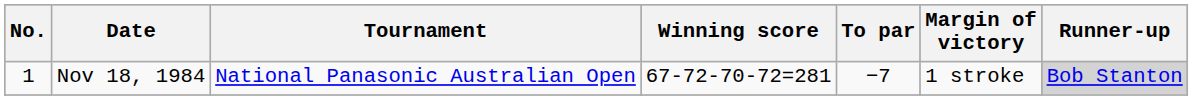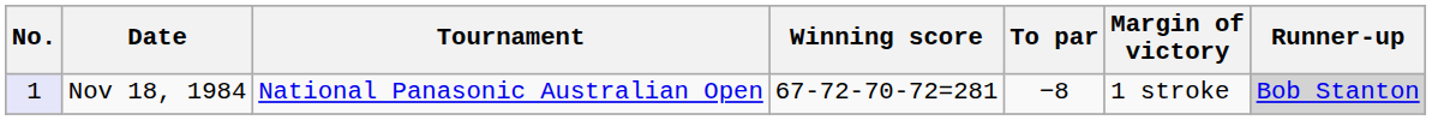 <table class="wikitable" style="font-size:95%;">
 <tr>
 <th>No.</th>
 <th>Date</th>
 <th>Tournament</th>
 <th>Winning score</th>
 <th>To par</th>
 <th>Margin of<br>victory</th>
 <th>Runner-up</th>
 </tr>
 <tr>
-<td align=center>1</td>
+<td align=center style="background: lavender;">1</td>
 <td align=right>Nov 18, 1984</td>
 <td><a href='#'>National Panasonic Australian Open</a></td>
 <td align=right>67-72-70-72=281</td>
-<td align=center>−7</td>
+<td align=center>−8</td>
 <td>1 stroke</td>
 <td style="background: lightgrey;"> <a href='#'>Bob Stanton</a></td>
 </tr>
 </table>
